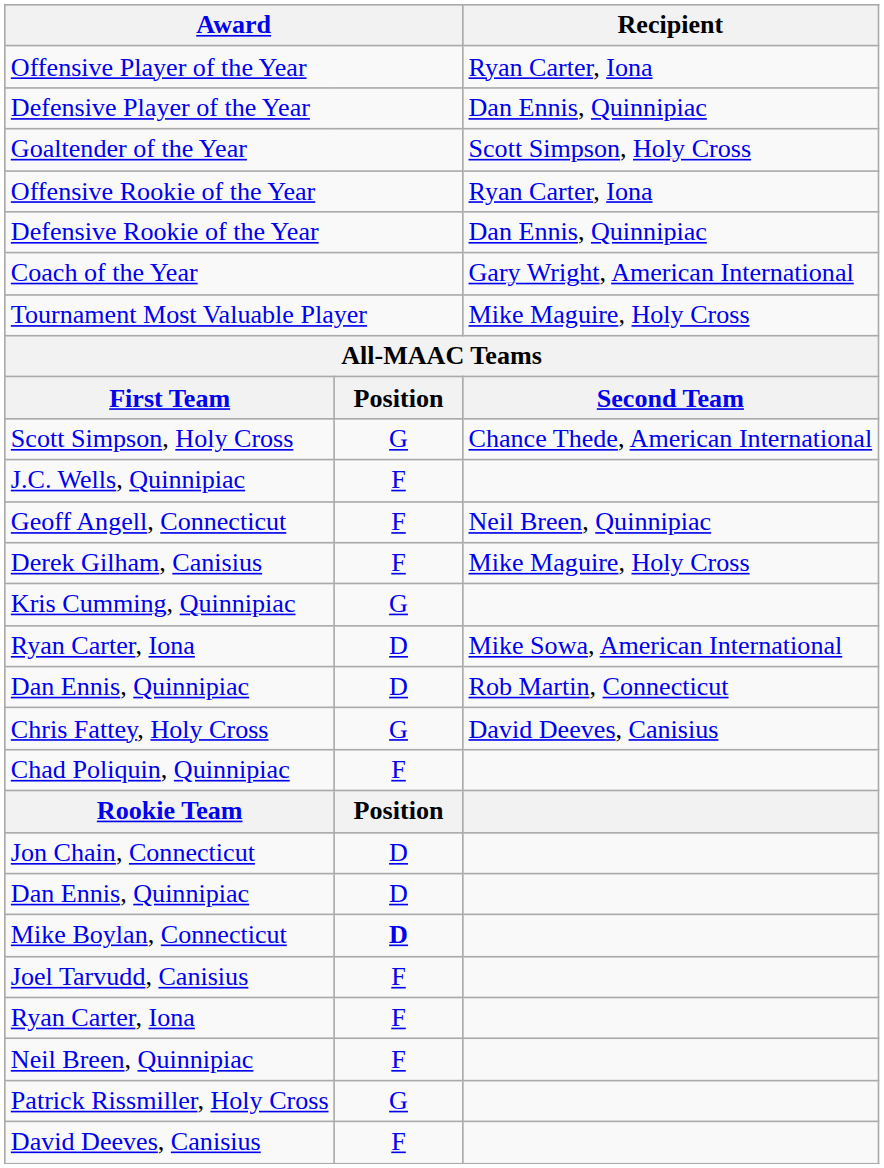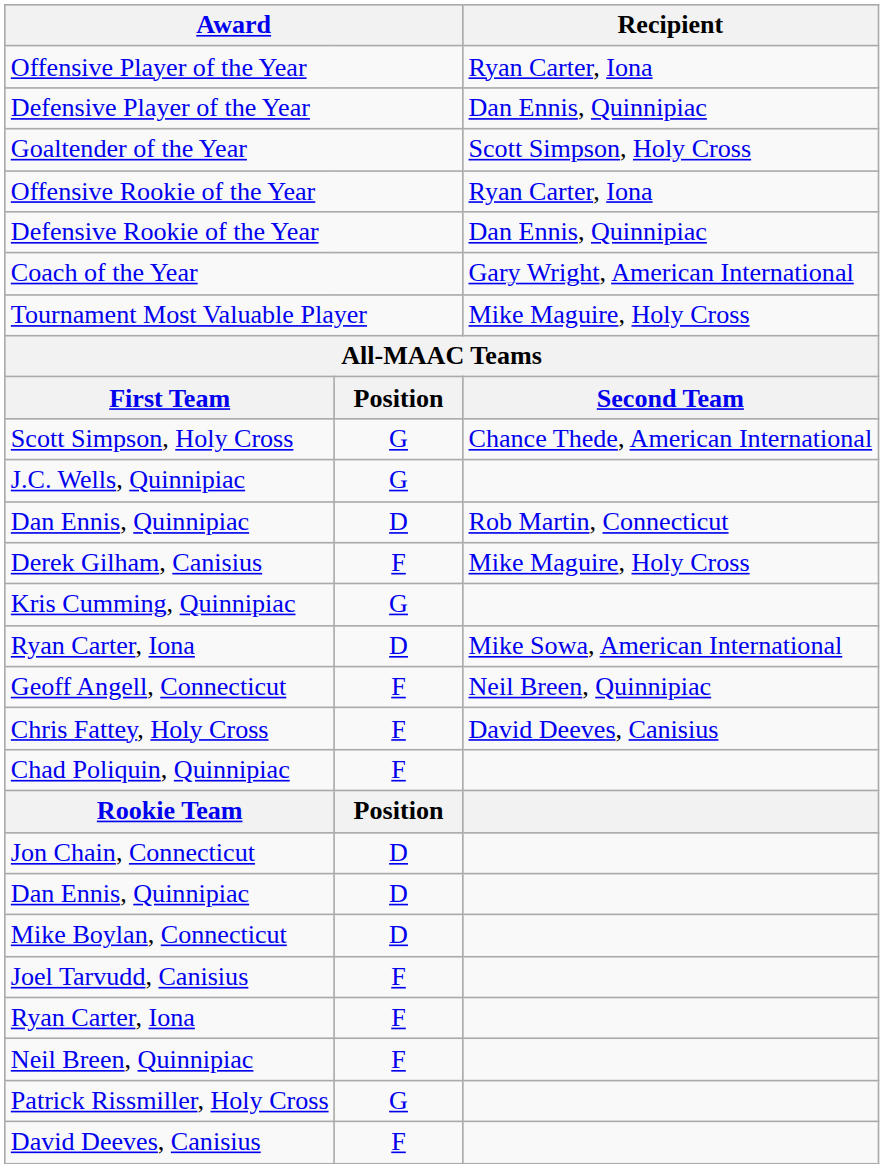 <table class="wikitable">
 <tr>
 <th colspan=2><a href='#'>Award</a></th>
 <th>Recipient</th>
 </tr>
 <tr>
 <td colspan=2><a href='#'>Offensive Player of the Year</a></td>
 <td><a href='#'>Ryan Carter</a>, <a href='#'>Iona</a></td>
 </tr>
 <tr>
 <td colspan=2><a href='#'>Defensive Player of the Year</a></td>
 <td><a href='#'>Dan Ennis</a>, <a href='#'>Quinnipiac</a></td>
 </tr>
 <tr>
 <td colspan=2><a href='#'>Goaltender of the Year</a></td>
 <td><a href='#'>Scott Simpson</a>, <a href='#'>Holy Cross</a></td>
 </tr>
 <tr>
 <td colspan=2><a href='#'>Offensive Rookie of the Year</a></td>
 <td><a href='#'>Ryan Carter</a>, <a href='#'>Iona</a></td>
 </tr>
 <tr>
 <td colspan=2><a href='#'>Defensive Rookie of the Year</a></td>
 <td><a href='#'>Dan Ennis</a>, <a href='#'>Quinnipiac</a></td>
 </tr>
 <tr>
 <td colspan=2><a href='#'>Coach of the Year</a></td>
 <td><a href='#'>Gary Wright</a>, <a href='#'>American International</a></td>
 </tr>
 <tr>
 <td colspan=2><a href='#'>Tournament Most Valuable Player</a></td>
 <td><a href='#'>Mike Maguire</a>, <a href='#'>Holy Cross</a></td>
 </tr>
 <tr>
 <th colspan=3>All-MAAC Teams</th>
 </tr>
 <tr>
 <th><a href='#'>First Team</a></th>
 <th>  Position  </th>
 <th><a href='#'>Second Team</a></th>
 </tr>
 <tr>
 <td><a href='#'>Scott Simpson</a>, <a href='#'>Holy Cross</a></td>
 <td align=center><a href='#'>G</a></td>
 <td><a href='#'>Chance Thede</a>, <a href='#'>American International</a></td>
 </tr>
 <tr>
 <td><a href='#'>J.C. Wells</a>, <a href='#'>Quinnipiac</a></td>
-<td align=center><a href='#'>F</a></td>
+<td align=center><a href='#'>G</a></td>
 <td></td>
 </tr>
 <tr>
-<td><a href='#'>Geoff Angell</a>, <a href='#'>Connecticut</a></td>
-<td align=center><a href='#'>F</a></td>
-<td><a href='#'>Neil Breen</a>, <a href='#'>Quinnipiac</a></td>
+<td><a href='#'>Dan Ennis</a>, <a href='#'>Quinnipiac</a></td>
+<td align=center><a href='#'>D</a></td>
+<td><a href='#'>Rob Martin</a>, <a href='#'>Connecticut</a></td>
 </tr>
 <tr>
 <td><a href='#'>Derek Gilham</a>, <a href='#'>Canisius</a></td>
 <td align=center><a href='#'>F</a></td>
 <td><a href='#'>Mike Maguire</a>, <a href='#'>Holy Cross</a></td>
 </tr>
 <tr>
 <td><a href='#'>Kris Cumming</a>, <a href='#'>Quinnipiac</a></td>
 <td align=center><a href='#'>G</a></td>
 <td></td>
 </tr>
 <tr>
 <td><a href='#'>Ryan Carter</a>, <a href='#'>Iona</a></td>
 <td align=center><a href='#'>D</a></td>
 <td><a href='#'>Mike Sowa</a>, <a href='#'>American International</a></td>
 </tr>
 <tr>
-<td><a href='#'>Dan Ennis</a>, <a href='#'>Quinnipiac</a></td>
-<td align=center><a href='#'>D</a></td>
-<td><a href='#'>Rob Martin</a>, <a href='#'>Connecticut</a></td>
+<td><a href='#'>Geoff Angell</a>, <a href='#'>Connecticut</a></td>
+<td align=center><a href='#'>F</a></td>
+<td><a href='#'>Neil Breen</a>, <a href='#'>Quinnipiac</a></td>
 </tr>
 <tr>
 <td><a href='#'>Chris Fattey</a>, <a href='#'>Holy Cross</a></td>
-<td align=center><a href='#'>G</a></td>
+<td align=center><a href='#'>F</a></td>
 <td><a href='#'>David Deeves</a>, <a href='#'>Canisius</a></td>
 </tr>
 <tr>
 <td><a href='#'>Chad Poliquin</a>, <a href='#'>Quinnipiac</a></td>
 <td align=center><a href='#'>F</a></td>
 <td></td>
 </tr>
 <tr>
 <th><a href='#'>Rookie Team</a></th>
 <th>  Position  </th>
 <th></th>
 </tr>
 <tr>
 <td><a href='#'>Jon Chain</a>, <a href='#'>Connecticut</a></td>
 <td align=center><a href='#'>D</a></td>
 <td></td>
 </tr>
 <tr>
 <td><a href='#'>Dan Ennis</a>, <a href='#'>Quinnipiac</a></td>
 <td align=center><a href='#'>D</a></td>
 <td></td>
 </tr>
 <tr>
 <td><a href='#'>Mike Boylan</a>, <a href='#'>Connecticut</a></td>
-<td align=center><strong><a href='#'>D</a></strong></td>
+<td align=center><a href='#'>D</a></td>
 <td></td>
 </tr>
 <tr>
 <td><a href='#'>Joel Tarvudd</a>, <a href='#'>Canisius</a></td>
 <td align=center><a href='#'>F</a></td>
 <td></td>
 </tr>
 <tr>
 <td><a href='#'>Ryan Carter</a>, <a href='#'>Iona</a></td>
 <td align=center><a href='#'>F</a></td>
 <td></td>
 </tr>
 <tr>
 <td><a href='#'>Neil Breen</a>, <a href='#'>Quinnipiac</a></td>
 <td align=center><a href='#'>F</a></td>
 <td></td>
 </tr>
 <tr>
 <td><a href='#'>Patrick Rissmiller</a>, <a href='#'>Holy Cross</a></td>
 <td align=center><a href='#'>G</a></td>
 <td></td>
 </tr>
 <tr>
 <td><a href='#'>David Deeves</a>, <a href='#'>Canisius</a></td>
 <td align=center><a href='#'>F</a></td>
 <td></td>
 </tr>
 </table>
